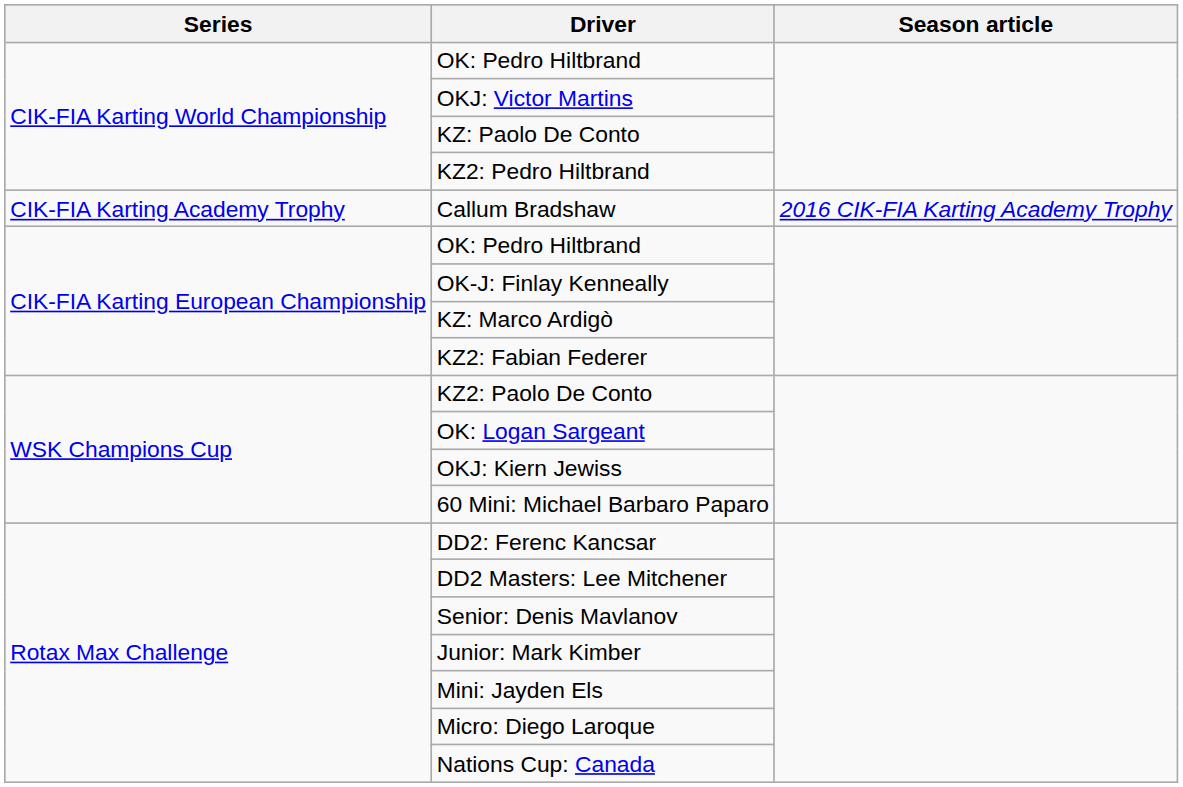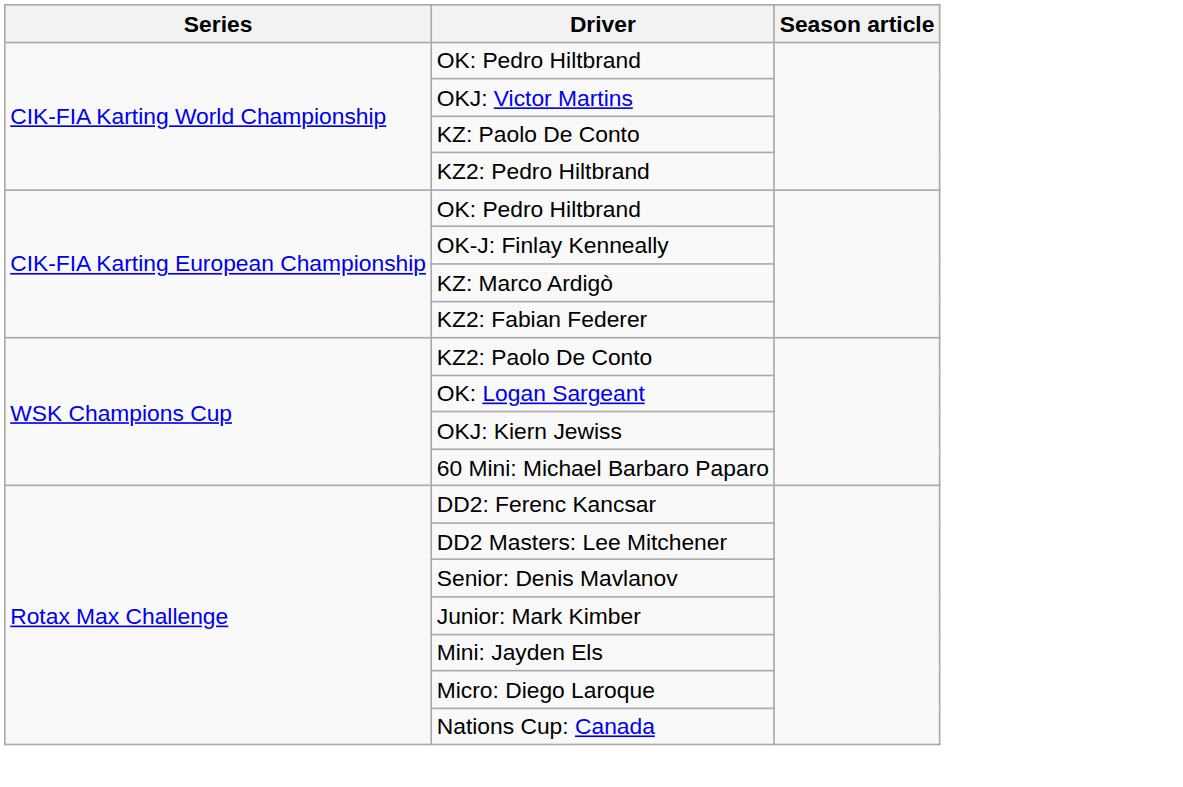 <table class="wikitable" style="font-size: 87%;">
 <tr>
 <th>Series</th>
 <th>Driver</th>
 <th>Season article</th>
 </tr>
 <tr>
 <td rowspan=4><a href='#'>CIK-FIA Karting World Championship</a></td>
 <td>OK:  Pedro Hiltbrand</td>
 <td rowspan=4></td>
 </tr>
 <tr>
 <td>OKJ:  <a href='#'>Victor Martins</a></td>
 </tr>
 <tr>
 <td>KZ:  Paolo De Conto</td>
 </tr>
 <tr>
 <td>KZ2:  Pedro Hiltbrand</td>
-</tr>
-<tr>
-<td><a href='#'>CIK-FIA Karting Academy Trophy</a></td>
-<td> Callum Bradshaw</td>
-<td><em><a href='#'>2016 CIK-FIA Karting Academy Trophy</a></em></td>
 </tr>
 <tr>
 <td rowspan=4><a href='#'>CIK-FIA Karting European Championship</a></td>
 <td>OK:  Pedro Hiltbrand</td>
 <td rowspan=4></td>
 </tr>
 <tr>
 <td>OK-J:  Finlay Kenneally</td>
 </tr>
 <tr>
 <td>KZ:  Marco Ardigò</td>
 </tr>
 <tr>
 <td>KZ2:  Fabian Federer</td>
 </tr>
 <tr>
 <td rowspan=4><a href='#'>WSK Champions Cup</a></td>
 <td>KZ2:  Paolo De Conto</td>
 <td rowspan=4></td>
 </tr>
 <tr>
 <td>OK:  <a href='#'>Logan Sargeant</a></td>
 </tr>
 <tr>
 <td>OKJ:  Kiern Jewiss</td>
 </tr>
 <tr>
 <td>60 Mini:  Michael Barbaro Paparo</td>
 </tr>
 <tr>
 <td rowspan=7><a href='#'>Rotax Max Challenge</a></td>
 <td>DD2:  Ferenc Kancsar</td>
 <td rowspan=7></td>
 </tr>
 <tr>
 <td>DD2 Masters:  Lee Mitchener</td>
 </tr>
 <tr>
 <td>Senior:  Denis Mavlanov</td>
 </tr>
 <tr>
 <td>Junior:  Mark Kimber</td>
 </tr>
 <tr>
 <td>Mini:  Jayden Els</td>
 </tr>
 <tr>
 <td>Micro:  Diego Laroque</td>
 </tr>
 <tr>
 <td>Nations Cup:  <a href='#'>Canada</a></td>
 </tr>
 </table>
